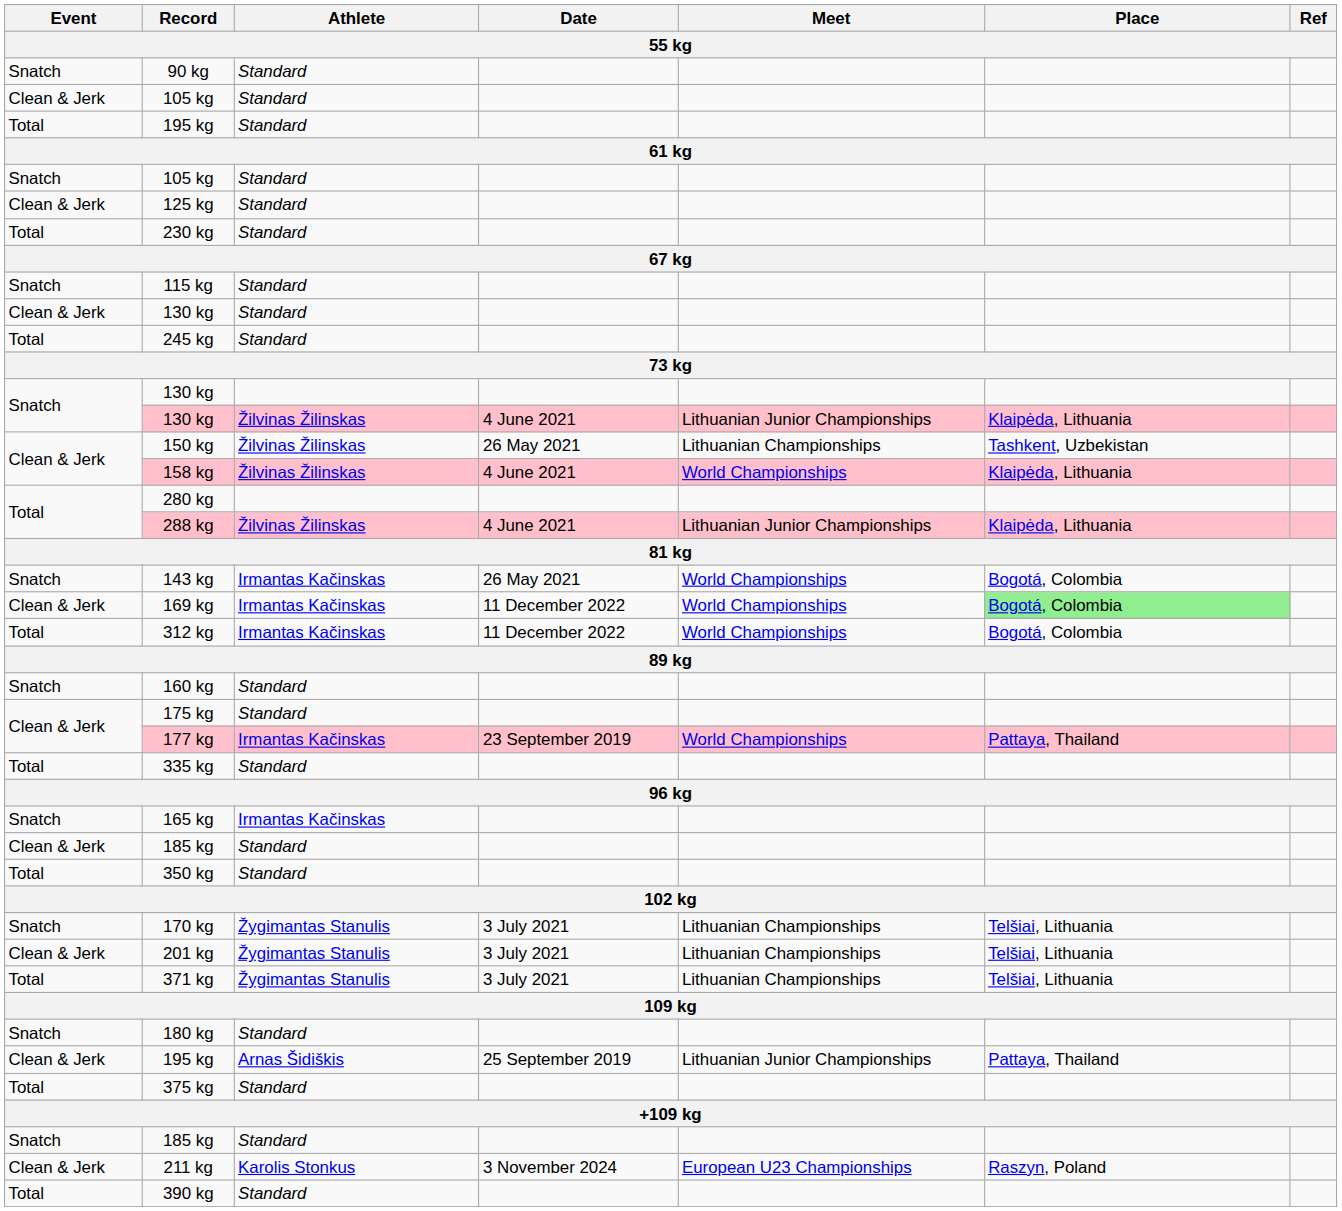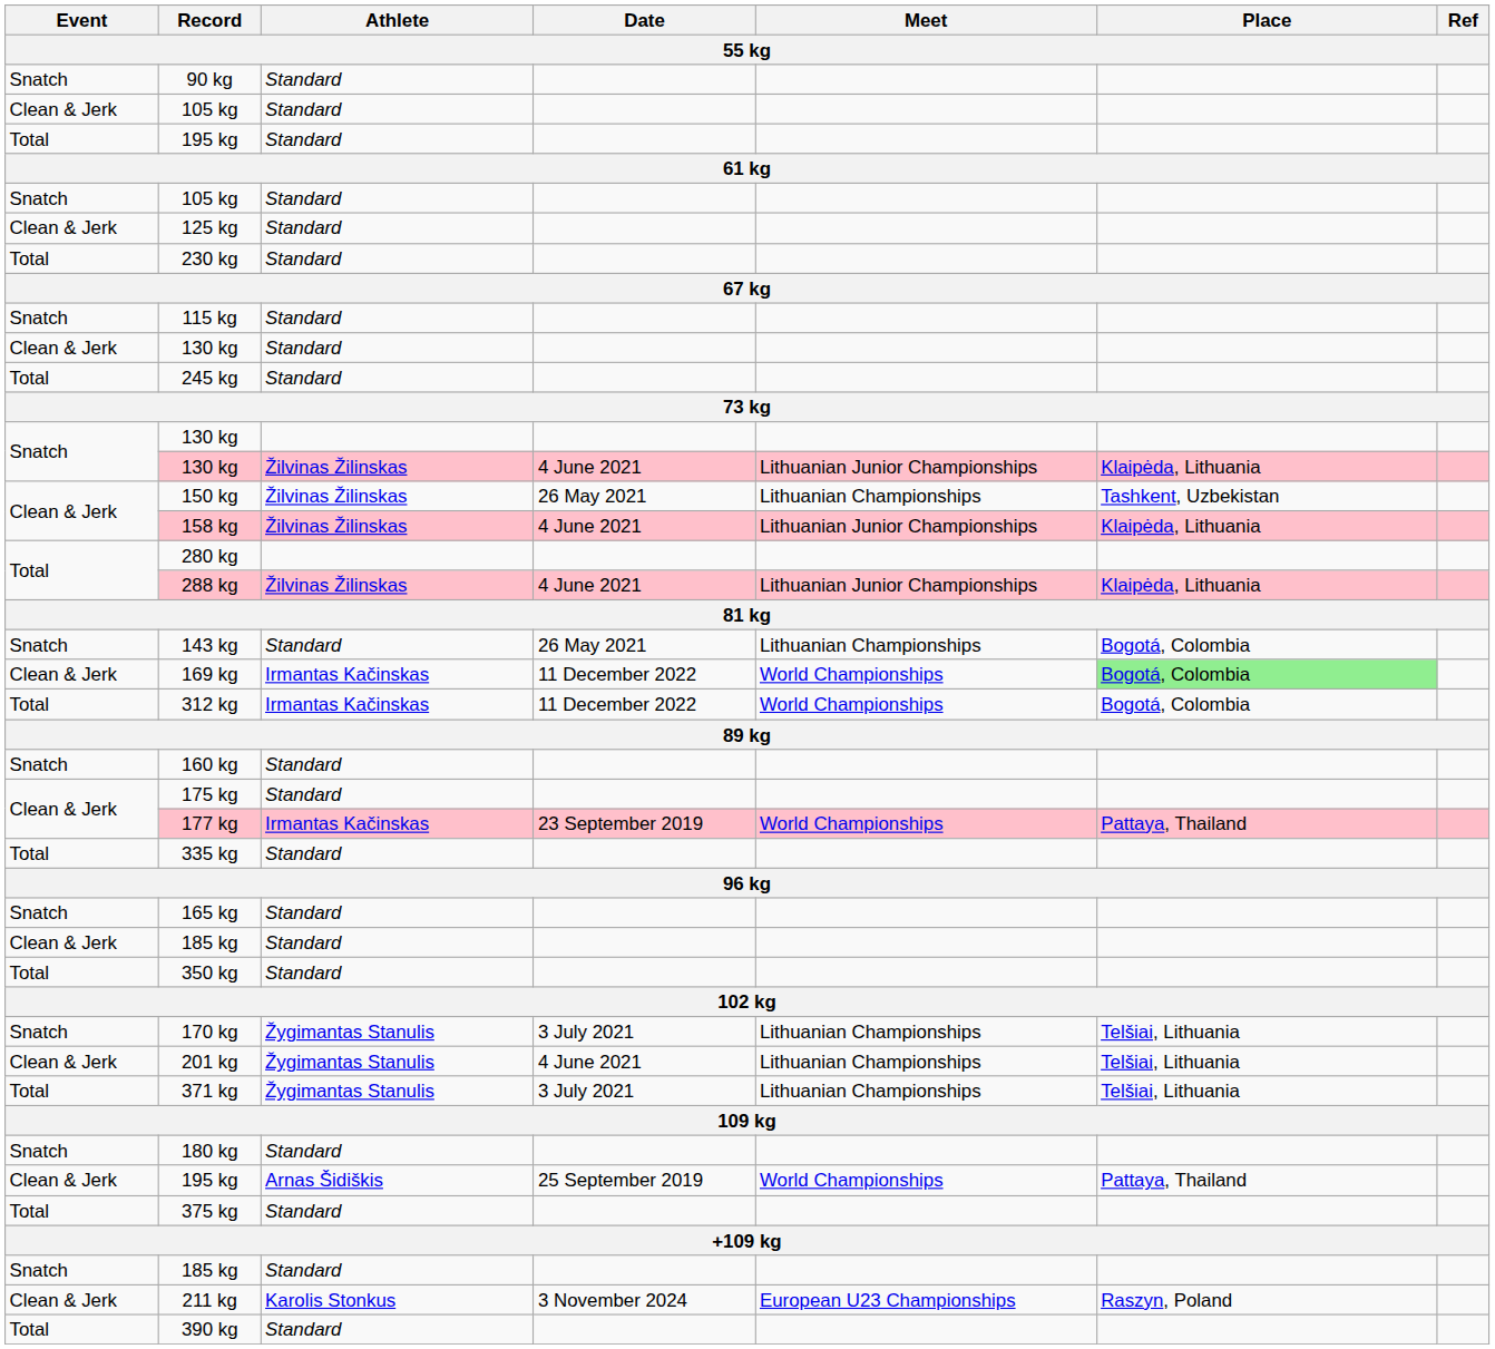 <table class="wikitable" style="font-size:95%; width: 95%;">
 <tr>
 <th width=9%>Event</th>
 <th width=6%>Record</th>
 <th width=16%>Athlete</th>
 <th width=13%>Date</th>
 <th width=20%>Meet</th>
 <th width=20%>Place</th>
 <th width=3%>Ref</th>
 </tr>
 <tr bgcolor="#DDDDDD">
 <th colspan="7">55 kg</th>
 </tr>
 <tr>
 <td>Snatch</td>
 <td align="center">90 kg</td>
 <td><em>Standard</em></td>
 <td></td>
 <td></td>
 <td></td>
 <td></td>
 </tr>
 <tr>
 <td>Clean & Jerk</td>
 <td align="center">105 kg</td>
 <td><em>Standard</em></td>
 <td></td>
 <td></td>
 <td></td>
 <td></td>
 </tr>
 <tr>
 <td>Total</td>
 <td align="center">195 kg</td>
 <td><em>Standard</em></td>
 <td></td>
 <td></td>
 <td></td>
 <td></td>
 </tr>
 <tr bgcolor="#DDDDDD">
 <th colspan="7">61 kg</th>
 </tr>
 <tr>
 <td>Snatch</td>
 <td align="center">105 kg</td>
 <td><em>Standard</em></td>
 <td></td>
 <td></td>
 <td></td>
 <td></td>
 </tr>
 <tr>
 <td>Clean & Jerk</td>
 <td align="center">125 kg</td>
 <td><em>Standard</em></td>
 <td></td>
 <td></td>
 <td></td>
 <td></td>
 </tr>
 <tr>
 <td>Total</td>
 <td align="center">230 kg</td>
 <td><em>Standard</em></td>
 <td></td>
 <td></td>
 <td></td>
 <td></td>
 </tr>
 <tr bgcolor="#DDDDDD">
 <th colspan="7">67 kg</th>
 </tr>
 <tr>
 <td>Snatch</td>
 <td align="center">115 kg</td>
 <td><em>Standard</em></td>
 <td></td>
 <td></td>
 <td></td>
 <td></td>
 </tr>
 <tr>
 <td>Clean & Jerk</td>
 <td align="center">130 kg</td>
 <td><em>Standard</em></td>
 <td></td>
 <td></td>
 <td></td>
 <td></td>
 </tr>
 <tr>
 <td>Total</td>
 <td align="center">245 kg</td>
 <td><em>Standard</em></td>
 <td></td>
 <td></td>
 <td></td>
 <td></td>
 </tr>
 <tr bgcolor="#DDDDDD">
 <th colspan="7">73 kg</th>
 </tr>
 <tr>
 <td rowspan=2>Snatch</td>
 <td align="center">130 kg</td>
 <td></td>
 <td></td>
 <td></td>
 <td></td>
 <td></td>
 </tr>
 <tr style="background:pink">
 <td align="center">130 kg</td>
 <td><a href='#'>Žilvinas Žilinskas</a></td>
 <td>4 June 2021</td>
 <td>Lithuanian Junior Championships</td>
 <td><a href='#'>Klaipėda</a>, Lithuania</td>
 <td></td>
 </tr>
 <tr>
 <td rowspan=2>Clean & Jerk</td>
 <td align="center">150 kg</td>
 <td><a href='#'>Žilvinas Žilinskas</a></td>
 <td>26 May 2021</td>
 <td>Lithuanian Championships</td>
 <td><a href='#'>Tashkent</a>, Uzbekistan</td>
 <td></td>
 </tr>
 <tr style="background:pink">
 <td align=center>158 kg</td>
 <td><a href='#'>Žilvinas Žilinskas</a></td>
 <td>4 June 2021</td>
-<td><a href='#'>World Championships</a></td>
+<td>Lithuanian Junior Championships</td>
 <td><a href='#'>Klaipėda</a>, Lithuania</td>
 <td></td>
 </tr>
 <tr>
 <td rowspan=2>Total</td>
 <td align="center">280 kg</td>
 <td></td>
 <td></td>
 <td></td>
 <td></td>
 <td></td>
 </tr>
 <tr style="background:pink">
 <td align=center>288 kg</td>
 <td><a href='#'>Žilvinas Žilinskas</a></td>
 <td>4 June 2021</td>
 <td>Lithuanian Junior Championships</td>
 <td><a href='#'>Klaipėda</a>, Lithuania</td>
 <td></td>
 </tr>
 <tr bgcolor="#DDDDDD">
 <th colspan="7">81 kg</th>
 </tr>
 <tr>
 <td>Snatch</td>
 <td align="center">143 kg</td>
-<td><a href='#'>Irmantas Kačinskas</a></td>
+<td><em>Standard</em></td>
 <td>26 May 2021</td>
-<td><a href='#'>World Championships</a></td>
+<td>Lithuanian Championships</td>
 <td><a href='#'>Bogotá</a>, Colombia</td>
 <td></td>
 </tr>
 <tr>
 <td>Clean & Jerk</td>
 <td align="center">169 kg</td>
 <td><a href='#'>Irmantas Kačinskas</a></td>
 <td>11 December 2022</td>
 <td><a href='#'>World Championships</a></td>
 <td style="background: lightgreen;"><a href='#'>Bogotá</a>, Colombia</td>
 <td></td>
 </tr>
 <tr>
 <td>Total</td>
 <td align="center">312 kg</td>
 <td><a href='#'>Irmantas Kačinskas</a></td>
 <td>11 December 2022</td>
 <td><a href='#'>World Championships</a></td>
 <td><a href='#'>Bogotá</a>, Colombia</td>
 <td></td>
 </tr>
 <tr bgcolor="#DDDDDD">
 <th colspan="7">89 kg</th>
 </tr>
 <tr>
 <td>Snatch</td>
 <td align="center">160 kg</td>
 <td><em>Standard</em></td>
 <td></td>
 <td></td>
 <td></td>
 <td></td>
 </tr>
 <tr>
 <td rowspan=2>Clean & Jerk</td>
 <td align="center">175 kg</td>
 <td><em>Standard</em></td>
 <td></td>
 <td></td>
 <td></td>
 <td></td>
 </tr>
 <tr style="background:pink">
 <td align="center">177 kg</td>
 <td><a href='#'>Irmantas Kačinskas</a></td>
 <td>23 September 2019</td>
 <td><a href='#'>World Championships</a></td>
 <td><a href='#'>Pattaya</a>, Thailand</td>
 <td></td>
 </tr>
 <tr>
 <td>Total</td>
 <td align="center">335 kg</td>
 <td><em>Standard</em></td>
 <td></td>
 <td></td>
 <td></td>
 <td></td>
 </tr>
 <tr bgcolor="#DDDDDD">
 <th colspan="7">96 kg</th>
 </tr>
 <tr>
 <td>Snatch</td>
 <td align="center">165 kg</td>
-<td><a href='#'>Irmantas Kačinskas</a></td>
+<td><em>Standard</em></td>
 <td></td>
 <td></td>
 <td></td>
 <td></td>
 </tr>
 <tr>
 <td>Clean & Jerk</td>
 <td align="center">185 kg</td>
 <td><em>Standard</em></td>
 <td></td>
 <td></td>
 <td></td>
 <td></td>
 </tr>
 <tr>
 <td>Total</td>
 <td align="center">350 kg</td>
 <td><em>Standard</em></td>
 <td></td>
 <td></td>
 <td></td>
 <td></td>
 </tr>
 <tr bgcolor="#DDDDDD">
 <th colspan="7">102 kg</th>
 </tr>
 <tr>
 <td>Snatch</td>
 <td align="center">170 kg</td>
 <td><a href='#'>Žygimantas Stanulis</a></td>
 <td>3 July 2021</td>
 <td>Lithuanian Championships</td>
 <td><a href='#'>Telšiai</a>, Lithuania</td>
 <td></td>
 </tr>
 <tr>
 <td>Clean & Jerk</td>
 <td align="center">201 kg</td>
 <td><a href='#'>Žygimantas Stanulis</a></td>
-<td>3 July 2021</td>
+<td>4 June 2021</td>
 <td>Lithuanian Championships</td>
 <td><a href='#'>Telšiai</a>, Lithuania</td>
 <td></td>
 </tr>
 <tr>
 <td>Total</td>
 <td align="center">371 kg</td>
 <td><a href='#'>Žygimantas Stanulis</a></td>
 <td>3 July 2021</td>
 <td>Lithuanian Championships</td>
 <td><a href='#'>Telšiai</a>, Lithuania</td>
 <td></td>
 </tr>
 <tr bgcolor="#DDDDDD">
 <th colspan="7">109 kg</th>
 </tr>
 <tr>
 <td>Snatch</td>
 <td align="center">180 kg</td>
 <td><em>Standard</em></td>
 <td></td>
 <td></td>
 <td></td>
 <td></td>
 </tr>
 <tr>
 <td>Clean & Jerk</td>
 <td align="center">195 kg</td>
 <td><a href='#'>Arnas Šidiškis</a></td>
 <td>25 September 2019</td>
-<td>Lithuanian Junior Championships</td>
+<td><a href='#'>World Championships</a></td>
 <td><a href='#'>Pattaya</a>, Thailand</td>
 <td></td>
 </tr>
 <tr>
 <td>Total</td>
 <td align="center">375 kg</td>
 <td><em>Standard</em></td>
 <td></td>
 <td></td>
 <td></td>
 <td></td>
 </tr>
 <tr bgcolor="#DDDDDD">
 <th colspan="7">+109 kg</th>
 </tr>
 <tr>
 <td>Snatch</td>
 <td align="center">185 kg</td>
 <td><em>Standard</em></td>
 <td></td>
 <td></td>
 <td></td>
 <td></td>
 </tr>
 <tr>
 <td>Clean & Jerk</td>
 <td align="center">211 kg</td>
 <td><a href='#'>Karolis Stonkus</a></td>
 <td>3 November 2024</td>
 <td><a href='#'>European U23 Championships</a></td>
 <td><a href='#'>Raszyn</a>, Poland</td>
 <td></td>
 </tr>
 <tr>
 <td>Total</td>
 <td align="center">390 kg</td>
 <td><em>Standard</em></td>
 <td></td>
 <td></td>
 <td></td>
 <td></td>
 </tr>
 </table>
